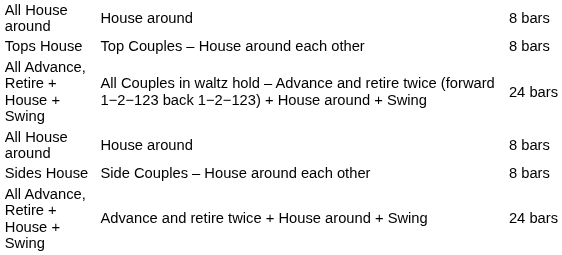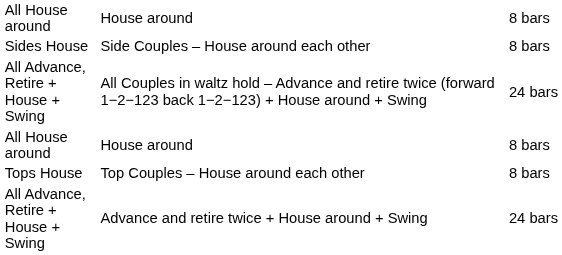 <table>
 <tr>
 <td style="width:100px">All House around</td>
 <td style="width:440px">House around</td>
 <td style="width:60px">8 bars</td>
 </tr>
 <tr>
-<td>Tops House</td>
-<td>Top Couples – House around each other</td>
+<td>Sides House</td>
+<td>Side Couples – House around each other</td>
 <td>8 bars</td>
 </tr>
 <tr>
 <td>All Advance, Retire + House + Swing</td>
 <td>All Couples in waltz hold – Advance and retire twice (forward 1−2−123 back 1−2−123) + House around + Swing</td>
 <td>24 bars</td>
 </tr>
 <tr>
 <td>All House around</td>
 <td>House around</td>
 <td>8 bars</td>
 </tr>
 <tr>
-<td>Sides House</td>
-<td>Side Couples – House around each other</td>
+<td>Tops House</td>
+<td>Top Couples – House around each other</td>
 <td>8 bars</td>
 </tr>
 <tr>
 <td>All Advance, Retire + House + Swing</td>
 <td>Advance and retire twice + House around + Swing</td>
 <td>24 bars</td>
 </tr>
 </table>
